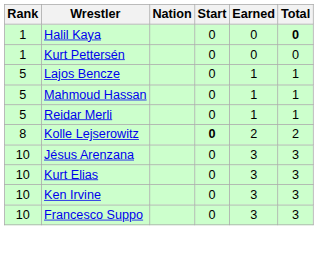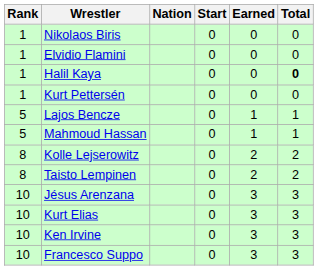 <table class="wikitable sortable" style="text-align:center;">
 <tr>
 <th>Rank</th>
 <th>Wrestler</th>
 <th>Nation</th>
 <th>Start</th>
 <th>Earned</th>
 <th>Total</th>
+</tr>
+<tr style="background:#cfc;">
+<td>1</td>
+<td align=left><a href='#'>Nikolaos Biris</a></td>
+<td align=left></td>
+<td>0</td>
+<td>0</td>
+<td>0</td>
+</tr>
+<tr style="background:#cfc;">
+<td>1</td>
+<td align=left><a href='#'>Elvidio Flamini</a></td>
+<td align=left></td>
+<td>0</td>
+<td>0</td>
+<td>0</td>
 </tr>
 <tr style="background:#cfc;">
 <td>1</td>
 <td align=left><a href='#'>Halil Kaya</a></td>
 <td align=left></td>
 <td>0</td>
 <td>0</td>
 <td><strong>0</strong></td>
 </tr>
 <tr style="background:#cfc;">
 <td>1</td>
 <td align=left><a href='#'>Kurt Pettersén</a></td>
 <td align=left></td>
 <td>0</td>
 <td>0</td>
 <td>0</td>
 </tr>
 <tr style="background:#cfc;">
 <td>5</td>
 <td align=left><a href='#'>Lajos Bencze</a></td>
 <td align=left></td>
 <td>0</td>
 <td>1</td>
 <td>1</td>
 </tr>
 <tr style="background:#cfc;">
 <td>5</td>
 <td align=left><a href='#'>Mahmoud Hassan</a></td>
 <td align=left></td>
 <td>0</td>
 <td>1</td>
 <td>1</td>
 </tr>
 <tr style="background:#cfc;">
-<td>5</td>
-<td align=left><a href='#'>Reidar Merli</a></td>
+<td>8</td>
+<td align=left><a href='#'>Kolle Lejserowitz</a></td>
 <td align=left></td>
 <td>0</td>
-<td>1</td>
-<td>1</td>
+<td>2</td>
+<td>2</td>
 </tr>
 <tr style="background:#cfc;">
 <td>8</td>
-<td align=left><a href='#'>Kolle Lejserowitz</a></td>
+<td align=left><a href='#'>Taisto Lempinen</a></td>
 <td align=left></td>
-<td><strong>0</strong></td>
+<td>0</td>
 <td>2</td>
 <td>2</td>
 </tr>
 <tr style="background:#cfc;">
 <td>10</td>
 <td align=left><a href='#'>Jésus Arenzana</a></td>
 <td align=left></td>
 <td>0</td>
 <td>3</td>
 <td>3</td>
 </tr>
 <tr style="background:#cfc;">
 <td>10</td>
 <td align=left><a href='#'>Kurt Elias</a></td>
 <td align=left></td>
 <td>0</td>
 <td>3</td>
 <td>3</td>
 </tr>
 <tr style="background:#cfc;">
 <td>10</td>
 <td align=left><a href='#'>Ken Irvine</a></td>
 <td align=left></td>
 <td>0</td>
 <td>3</td>
 <td>3</td>
 </tr>
 <tr style="background:#cfc;">
 <td>10</td>
 <td align=left><a href='#'>Francesco Suppo</a></td>
 <td align=left></td>
 <td>0</td>
 <td>3</td>
 <td>3</td>
 </tr>
 </table>
